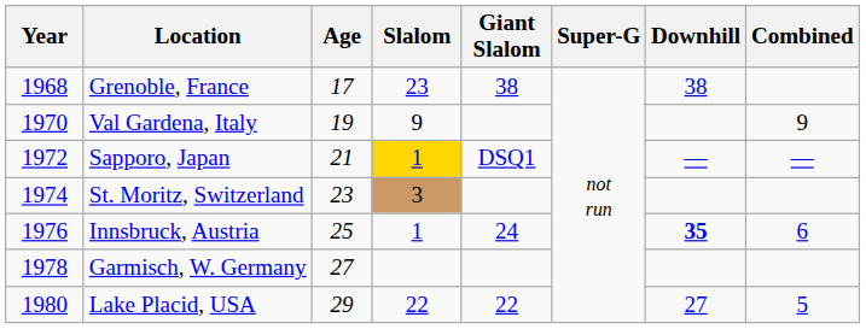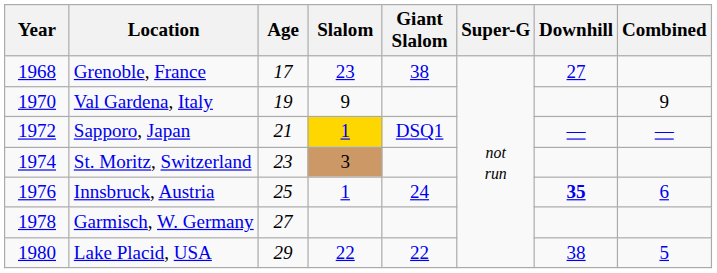 <table class=wikitable style="text-align:center">
 <tr>
 <th>  Year  </th>
 <th> Location </th>
 <th> Age </th>
 <th> Slalom </th>
 <th>Giant<br> Slalom </th>
 <th>Super-G</th>
 <th>Downhill</th>
 <th>Combined</th>
 </tr>
 <tr>
 <td><a href='#'>1968</a></td>
 <td align=left><a href='#'>Grenoble</a>, <a href='#'>France</a></td>
 <td><em>17</em></td>
 <td><a href='#'>23</a></td>
 <td><a href='#'>38</a></td>
 <td rowspan=8><small><em>not<br>run</em></small></td>
-<td><a href='#'>38</a></td>
+<td><a href='#'>27</a></td>
 <td><a href='#'></a></td>
 </tr>
 <tr>
 <td><a href='#'>1970</a></td>
 <td align=left><a href='#'>Val Gardena</a>, <a href='#'>Italy</a></td>
 <td><em>19</em></td>
 <td>9</td>
 <td></td>
 <td></td>
 <td>9</td>
 </tr>
 <tr>
 <td><a href='#'>1972</a></td>
 <td align=left><a href='#'>Sapporo</a>, <a href='#'>Japan</a></td>
 <td><em>21</em></td>
 <td style="background:gold;"><a href='#'>1</a></td>
 <td><a href='#'>DSQ1</a></td>
 <td><a href='#'>—</a></td>
 <td><a href='#'>—</a></td>
 </tr>
 <tr>
 <td><a href='#'>1974</a></td>
 <td align=left><a href='#'>St. Moritz</a>, <a href='#'>Switzerland</a></td>
 <td><em>23</em></td>
 <td style="background:#c96;">3</td>
 <td></td>
 <td></td>
 <td></td>
 </tr>
 <tr>
 <td><a href='#'>1976</a></td>
 <td align=left><a href='#'>Innsbruck</a>, <a href='#'>Austria</a>  </td>
 <td><em>25</em></td>
 <td><a href='#'>1</a></td>
 <td><a href='#'>24</a></td>
 <td><strong><a href='#'>35</a></strong></td>
 <td><a href='#'>6</a></td>
 </tr>
 <tr>
 <td><a href='#'>1978</a></td>
 <td align=left><a href='#'>Garmisch</a>, <a href='#'>W. Germany</a></td>
 <td><em>27</em></td>
 <td></td>
 <td></td>
 <td></td>
 <td></td>
 </tr>
 <tr>
 <td><a href='#'>1980</a></td>
 <td align=left><a href='#'>Lake Placid</a>, <a href='#'>USA</a></td>
 <td><em>29</em></td>
 <td><a href='#'>22</a></td>
 <td><a href='#'>22</a></td>
-<td><a href='#'>27</a></td>
+<td><a href='#'>38</a></td>
 <td><a href='#'>5</a></td>
 </tr>
 </table>
